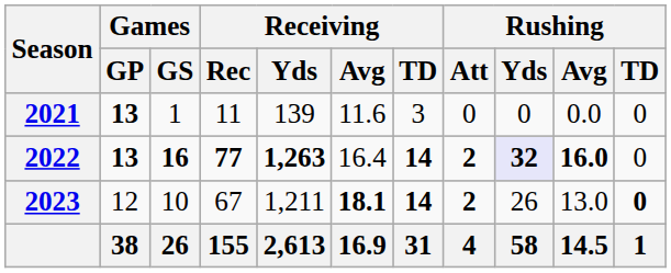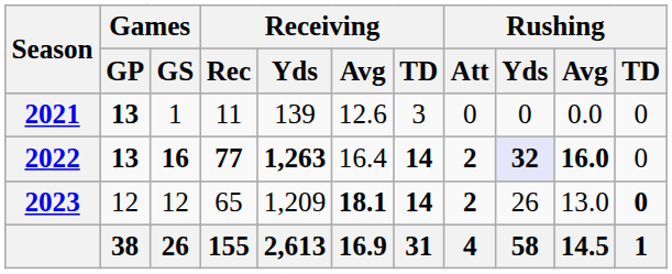 <table class="wikitable" style="text-align:center;">
 <tr>
 <th rowspan="2">Season</th>
 <th colspan="2">Games</th>
 <th colspan="4">Receiving</th>
 <th colspan="4">Rushing</th>
 </tr>
 <tr>
 <th>GP</th>
 <th>GS</th>
 <th>Rec</th>
 <th>Yds</th>
 <th>Avg</th>
 <th>TD</th>
 <th>Att</th>
 <th>Yds</th>
 <th>Avg</th>
 <th>TD</th>
 </tr>
 <tr>
 <th><a href='#'>2021</a></th>
 <td><strong>13</strong></td>
 <td>1</td>
 <td>11</td>
 <td>139</td>
-<td>11.6</td>
+<td>12.6</td>
 <td>3</td>
 <td>0</td>
 <td>0</td>
 <td>0.0</td>
 <td>0</td>
 </tr>
 <tr>
 <th><a href='#'>2022</a></th>
 <td><strong>13</strong></td>
 <td><strong>16</strong></td>
 <td><strong>77</strong></td>
 <td><strong>1,263</strong></td>
 <td>16.4</td>
 <td><strong>14</strong></td>
 <td><strong>2</strong></td>
 <td style="background: lavender;"><strong>32</strong></td>
 <td><strong>16.0</strong></td>
 <td>0</td>
 </tr>
 <tr>
 <th><a href='#'>2023</a></th>
 <td>12</td>
-<td>10</td>
-<td>67</td>
-<td>1,211</td>
+<td>12</td>
+<td>65</td>
+<td>1,209</td>
 <td><strong>18.1</strong></td>
 <td><strong>14</strong></td>
 <td><strong>2</strong></td>
 <td>26</td>
 <td>13.0</td>
 <td><strong>0</strong></td>
 </tr>
 <tr>
 <th></th>
 <th>38</th>
 <th>26</th>
 <th>155</th>
 <th>2,613</th>
 <th>16.9</th>
 <th>31</th>
 <th>4</th>
 <th>58</th>
 <th>14.5</th>
 <th>1</th>
 </tr>
 </table>
